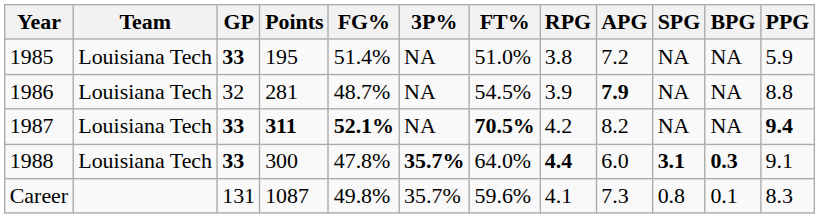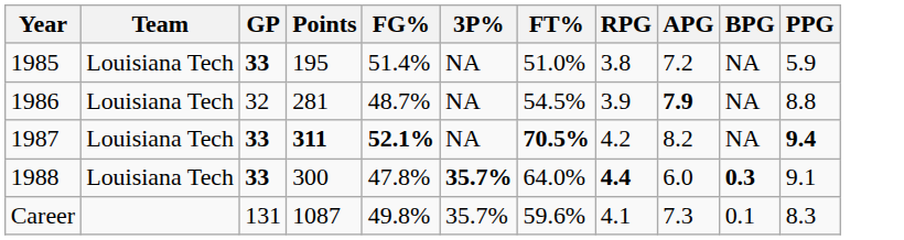 <table class="wikitable">
 <tr>
 <th>Year</th>
 <th>Team</th>
 <th>GP</th>
 <th>Points</th>
 <th>FG%</th>
 <th>3P%</th>
 <th>FT%</th>
 <th>RPG</th>
 <th>APG</th>
-<th>SPG</th>
 <th>BPG</th>
 <th>PPG</th>
 </tr>
 <tr>
 <td>1985</td>
 <td>Louisiana Tech</td>
 <td><strong>33</strong></td>
 <td>195</td>
 <td>51.4%</td>
 <td>NA</td>
 <td>51.0%</td>
 <td>3.8</td>
 <td>7.2</td>
 <td>NA</td>
-<td>NA</td>
 <td>5.9</td>
 </tr>
 <tr>
 <td>1986</td>
 <td>Louisiana Tech</td>
 <td>32</td>
 <td>281</td>
 <td>48.7%</td>
 <td>NA</td>
 <td>54.5%</td>
 <td>3.9</td>
 <td><strong>7.9</strong></td>
-<td>NA</td>
 <td>NA</td>
 <td>8.8</td>
 </tr>
 <tr>
 <td>1987</td>
 <td>Louisiana Tech</td>
 <td><strong>33</strong></td>
 <td><strong>311</strong></td>
 <td><strong>52.1%</strong></td>
 <td>NA</td>
 <td><strong>70.5%</strong></td>
 <td>4.2</td>
 <td>8.2</td>
 <td>NA</td>
-<td>NA</td>
 <td><strong>9.4</strong></td>
 </tr>
 <tr>
 <td>1988</td>
 <td>Louisiana Tech</td>
 <td><strong>33</strong></td>
 <td>300</td>
 <td>47.8%</td>
 <td><strong>35.7%</strong></td>
 <td>64.0%</td>
 <td><strong>4.4</strong></td>
 <td>6.0</td>
-<td><strong>3.1</strong></td>
 <td><strong>0.3</strong></td>
 <td>9.1</td>
 </tr>
 <tr>
 <td>Career</td>
 <td></td>
 <td>131</td>
 <td>1087</td>
 <td>49.8%</td>
 <td>35.7%</td>
 <td>59.6%</td>
 <td>4.1</td>
 <td>7.3</td>
-<td>0.8</td>
 <td>0.1</td>
 <td>8.3</td>
 </tr>
 </table>
